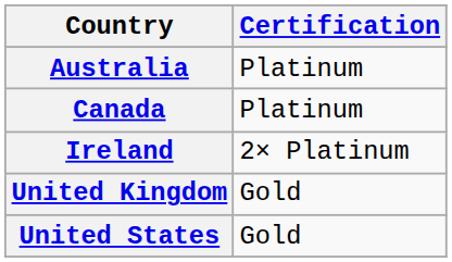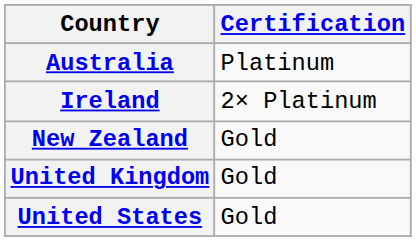 <table class="wikitable sortable plainrowheaders">
 <tr>
 <th scope="col">Country</th>
 <th scope="col"><a href='#'>Certification</a></th>
 </tr>
 <tr>
 <th scope="row"><a href='#'>Australia</a></th>
 <td>Platinum</td>
 </tr>
 <tr>
-<th scope="row"><a href='#'>Canada</a></th>
-<td>Platinum</td>
+<th scope="row"><a href='#'>Ireland</a></th>
+<td>2× Platinum</td>
 </tr>
 <tr>
-<th scope="row"><a href='#'>Ireland</a></th>
-<td>2× Platinum</td>
+<th scope="row"><a href='#'>New Zealand</a></th>
+<td>Gold</td>
 </tr>
 <tr>
 <th scope="row"><a href='#'>United Kingdom</a></th>
 <td>Gold</td>
 </tr>
 <tr>
 <th scope="row"><a href='#'>United States</a></th>
 <td>Gold</td>
 </tr>
 </table>
